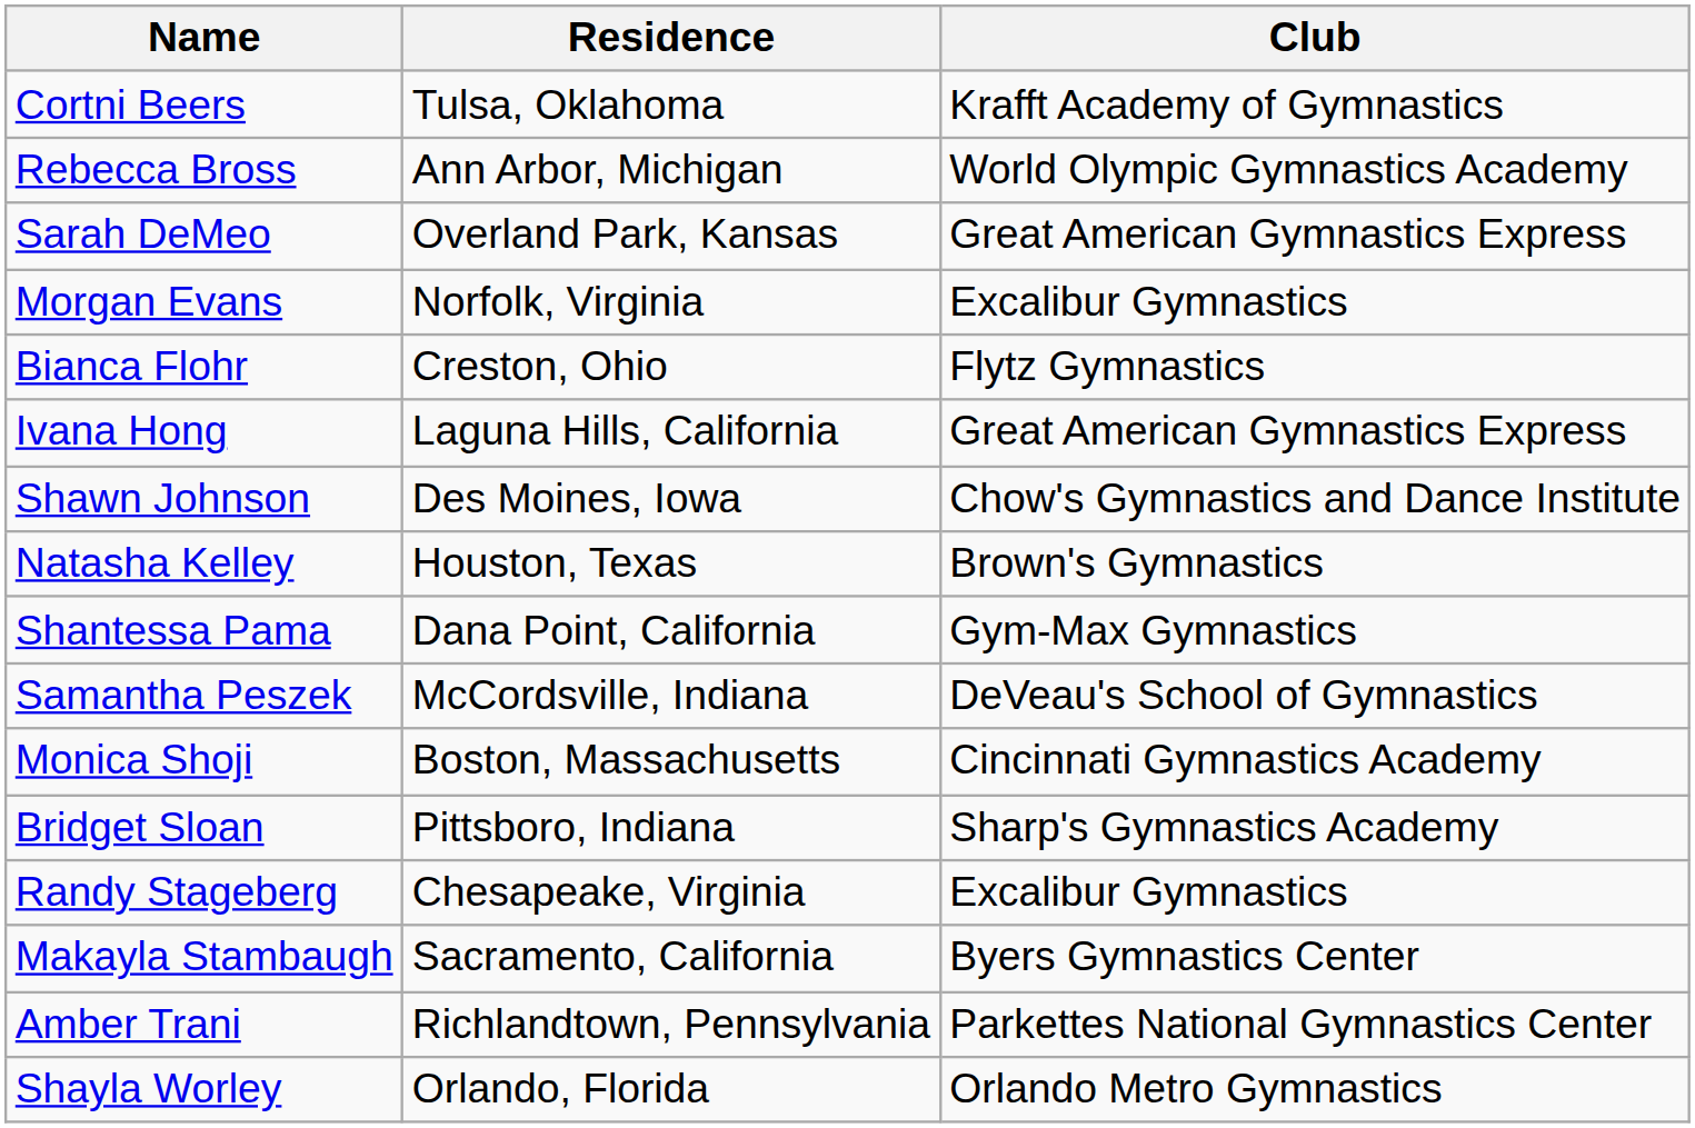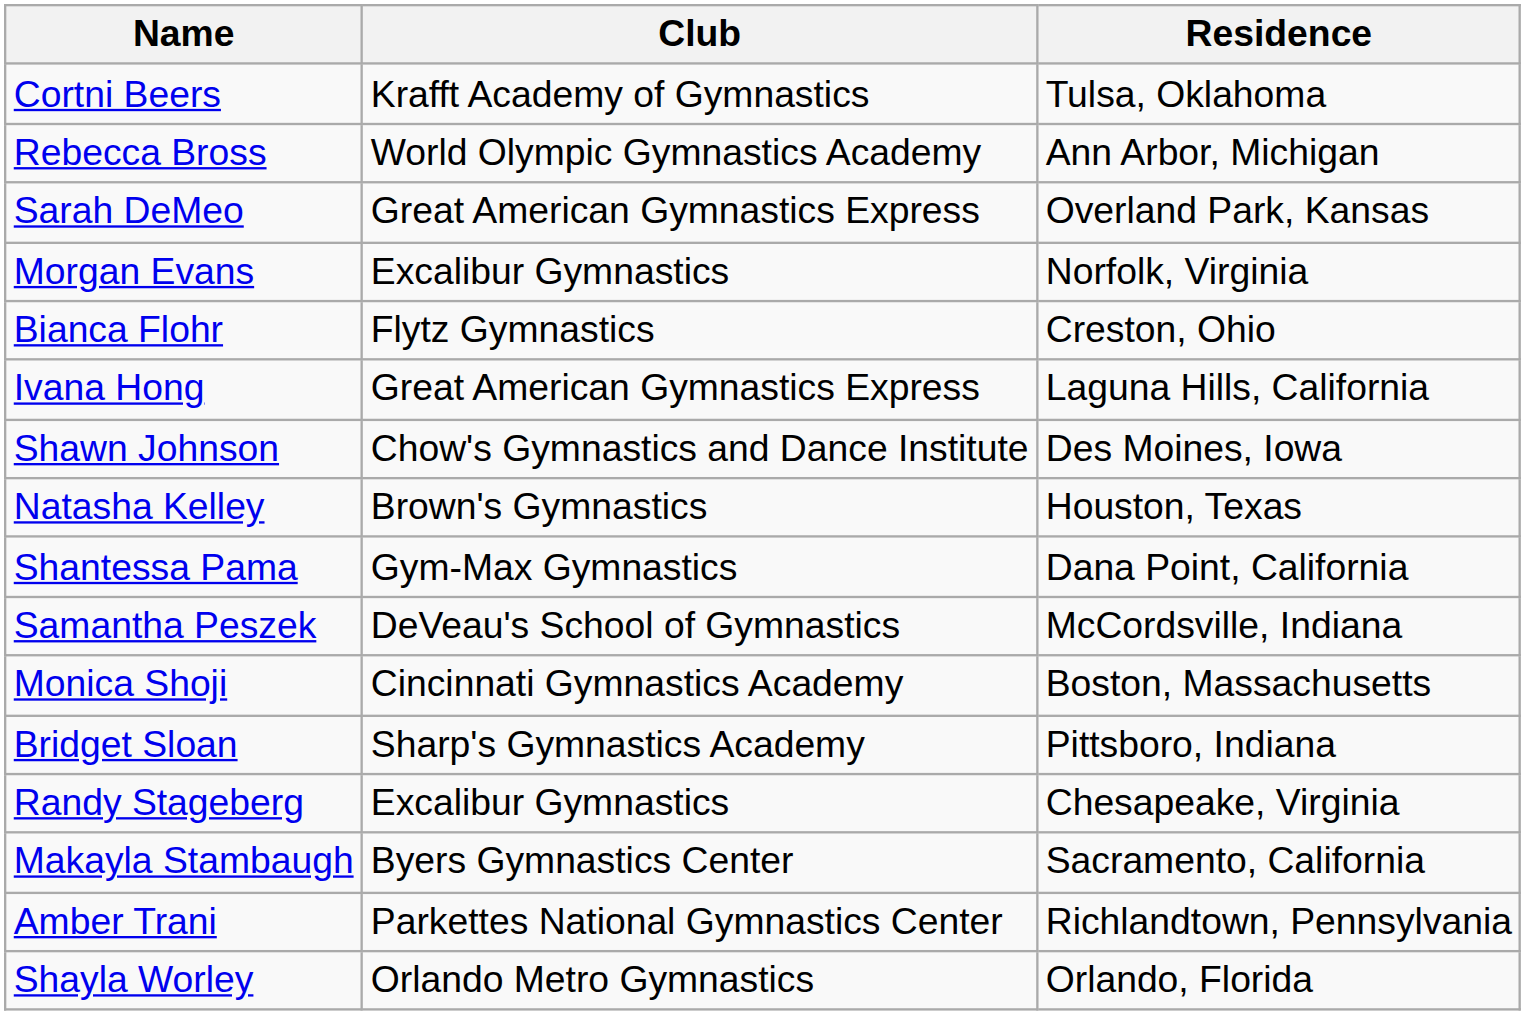 <table class="wikitable">
 <tr>
 <th>Name</th>
+<th>Club</th>
 <th>Residence</th>
-<th>Club</th>
 </tr>
 <tr>
 <td><a href='#'>Cortni Beers</a></td>
+<td>Krafft Academy of Gymnastics</td>
 <td>Tulsa, Oklahoma</td>
-<td>Krafft Academy of Gymnastics</td>
 </tr>
 <tr>
 <td><a href='#'>Rebecca Bross</a></td>
+<td>World Olympic Gymnastics Academy</td>
 <td>Ann Arbor, Michigan</td>
-<td>World Olympic Gymnastics Academy</td>
 </tr>
 <tr>
 <td><a href='#'>Sarah DeMeo</a></td>
+<td>Great American Gymnastics Express</td>
 <td>Overland Park, Kansas</td>
-<td>Great American Gymnastics Express</td>
 </tr>
 <tr>
 <td><a href='#'>Morgan Evans</a></td>
+<td>Excalibur Gymnastics</td>
 <td>Norfolk, Virginia</td>
-<td>Excalibur Gymnastics</td>
 </tr>
 <tr>
 <td><a href='#'>Bianca Flohr</a></td>
+<td>Flytz Gymnastics</td>
 <td>Creston, Ohio</td>
-<td>Flytz Gymnastics</td>
 </tr>
 <tr>
 <td><a href='#'>Ivana Hong</a></td>
+<td>Great American Gymnastics Express</td>
 <td>Laguna Hills, California</td>
-<td>Great American Gymnastics Express</td>
 </tr>
 <tr>
 <td><a href='#'>Shawn Johnson</a></td>
+<td>Chow's Gymnastics and Dance Institute</td>
 <td>Des Moines, Iowa</td>
-<td>Chow's Gymnastics and Dance Institute</td>
 </tr>
 <tr>
 <td><a href='#'>Natasha Kelley</a></td>
+<td>Brown's Gymnastics</td>
 <td>Houston, Texas</td>
-<td>Brown's Gymnastics</td>
 </tr>
 <tr>
 <td><a href='#'>Shantessa Pama</a></td>
+<td>Gym-Max Gymnastics</td>
 <td>Dana Point, California</td>
-<td>Gym-Max Gymnastics</td>
 </tr>
 <tr>
 <td><a href='#'>Samantha Peszek</a></td>
+<td>DeVeau's School of Gymnastics</td>
 <td>McCordsville, Indiana</td>
-<td>DeVeau's School of Gymnastics</td>
 </tr>
 <tr>
 <td><a href='#'>Monica Shoji</a></td>
+<td>Cincinnati Gymnastics Academy</td>
 <td>Boston, Massachusetts</td>
-<td>Cincinnati Gymnastics Academy</td>
 </tr>
 <tr>
 <td><a href='#'>Bridget Sloan</a></td>
+<td>Sharp's Gymnastics Academy</td>
 <td>Pittsboro, Indiana</td>
-<td>Sharp's Gymnastics Academy</td>
 </tr>
 <tr>
 <td><a href='#'>Randy Stageberg</a></td>
+<td>Excalibur Gymnastics</td>
 <td>Chesapeake, Virginia</td>
-<td>Excalibur Gymnastics</td>
 </tr>
 <tr>
 <td><a href='#'>Makayla Stambaugh</a></td>
+<td>Byers Gymnastics Center</td>
 <td>Sacramento, California</td>
-<td>Byers Gymnastics Center</td>
 </tr>
 <tr>
 <td><a href='#'>Amber Trani</a></td>
+<td>Parkettes National Gymnastics Center</td>
 <td>Richlandtown, Pennsylvania</td>
-<td>Parkettes National Gymnastics Center</td>
 </tr>
 <tr>
 <td><a href='#'>Shayla Worley</a></td>
+<td>Orlando Metro Gymnastics</td>
 <td>Orlando, Florida</td>
-<td>Orlando Metro Gymnastics</td>
 </tr>
 </table>
